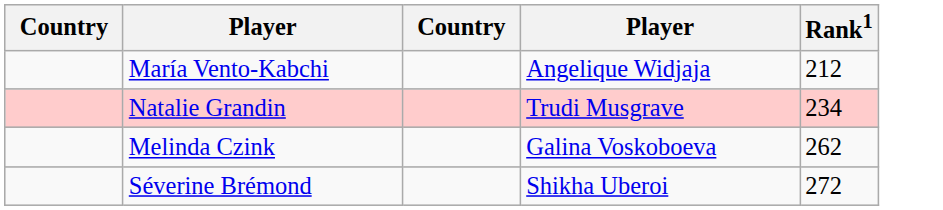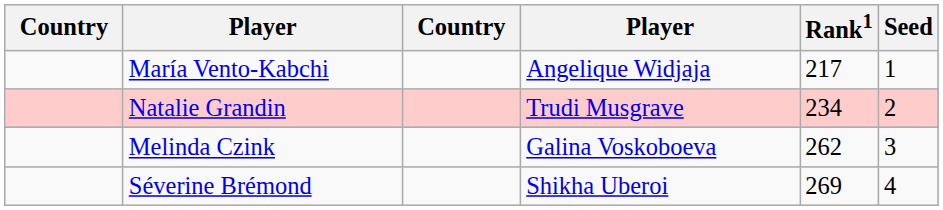 <table class="sortable wikitable">
 <tr>
 <th width="70">Country</th>
 <th width="175">Player</th>
 <th width="70">Country</th>
 <th width="175">Player</th>
 <th>Rank<sup>1</sup></th>
+<th>Seed</th>
 </tr>
 <tr>
 <td></td>
 <td><a href='#'>María Vento-Kabchi</a></td>
 <td></td>
 <td><a href='#'>Angelique Widjaja</a></td>
-<td>212</td>
+<td>217</td>
+<td>1</td>
 </tr>
 <tr style="background:#fcc;">
 <td></td>
 <td><a href='#'>Natalie Grandin</a></td>
 <td></td>
 <td><a href='#'>Trudi Musgrave</a></td>
 <td>234</td>
+<td>2</td>
 </tr>
 <tr>
 <td></td>
 <td><a href='#'>Melinda Czink</a></td>
 <td></td>
 <td><a href='#'>Galina Voskoboeva</a></td>
 <td>262</td>
+<td>3</td>
 </tr>
 <tr>
 <td></td>
 <td><a href='#'>Séverine Brémond</a></td>
 <td></td>
 <td><a href='#'>Shikha Uberoi</a></td>
-<td>272</td>
+<td>269</td>
+<td>4</td>
 </tr>
 </table>
